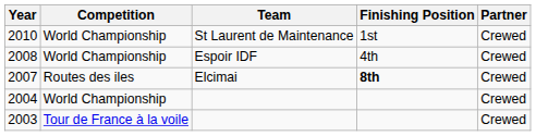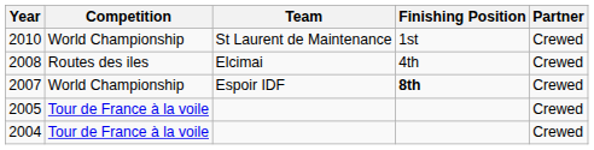 <table class="wikitable">
 <tr>
 <th>Year</th>
 <th>Competition</th>
 <th>Team</th>
 <th>Finishing Position</th>
 <th>Partner</th>
 </tr>
 <tr>
 <td>2010</td>
 <td>World Championship</td>
 <td>St Laurent de Maintenance</td>
 <td>1st</td>
 <td>Crewed</td>
 </tr>
 <tr>
 <td>2008</td>
-<td>World Championship</td>
-<td>Espoir IDF</td>
+<td>Routes des iles</td>
+<td>Elcimai</td>
 <td>4th</td>
 <td>Crewed</td>
 </tr>
 <tr>
 <td>2007</td>
-<td>Routes des iles</td>
-<td>Elcimai</td>
+<td>World Championship</td>
+<td>Espoir IDF</td>
 <td><strong>8th</strong></td>
 <td>Crewed</td>
 </tr>
 <tr>
-<td>2004</td>
-<td>World Championship</td>
+<td>2005</td>
+<td><a href='#'>Tour de France à la voile</a></td>
 <td></td>
 <td></td>
 <td>Crewed</td>
 </tr>
 <tr>
-<td>2003</td>
+<td>2004</td>
 <td><a href='#'>Tour de France à la voile</a></td>
 <td></td>
 <td></td>
 <td>Crewed</td>
 </tr>
 </table>
